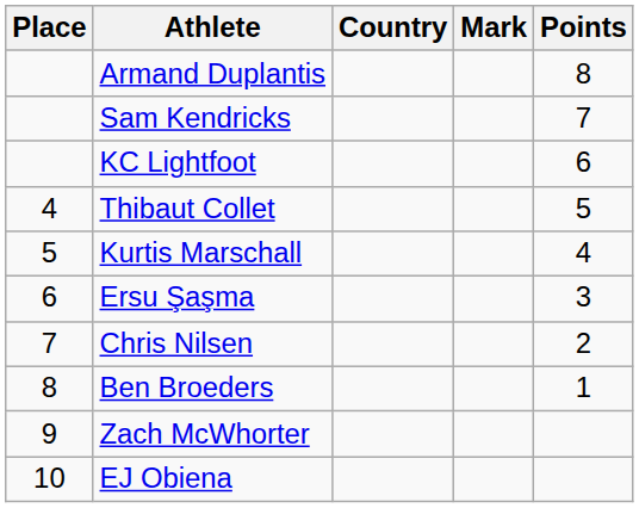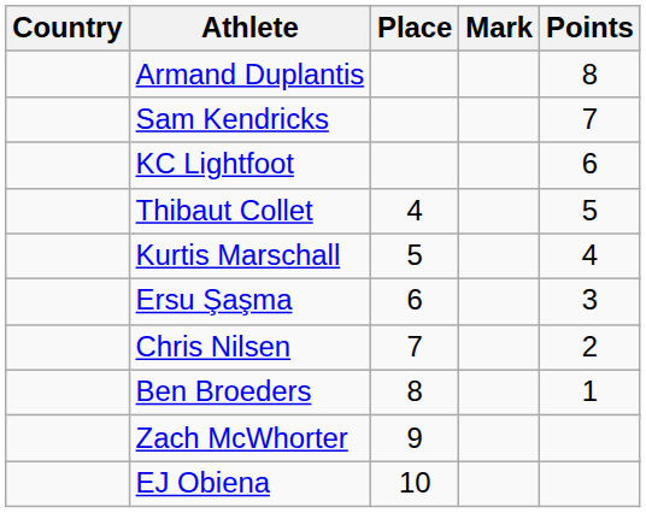 <table class="wikitable">
 <tr>
+<th>Country</th>
+<th>Athlete</th>
 <th>Place</th>
-<th>Athlete</th>
-<th>Country</th>
 <th>Mark</th>
 <th>Points</th>
 </tr>
 <tr>
+<td></td>
+<td><a href='#'>Armand Duplantis</a></td>
 <td align=center></td>
-<td><a href='#'>Armand Duplantis</a></td>
-<td></td>
 <td></td>
 <td align=center>8</td>
 </tr>
 <tr>
+<td></td>
+<td><a href='#'>Sam Kendricks</a></td>
 <td align=center></td>
-<td><a href='#'>Sam Kendricks</a></td>
-<td></td>
 <td></td>
 <td align=center>7</td>
 </tr>
 <tr>
+<td></td>
+<td><a href='#'>KC Lightfoot</a></td>
 <td align=center></td>
-<td><a href='#'>KC Lightfoot</a></td>
-<td></td>
 <td></td>
 <td align=center>6</td>
 </tr>
 <tr>
+<td></td>
+<td><a href='#'>Thibaut Collet</a></td>
 <td align=center>4</td>
-<td><a href='#'>Thibaut Collet</a></td>
-<td></td>
 <td></td>
 <td align=center>5</td>
 </tr>
 <tr>
+<td></td>
+<td><a href='#'>Kurtis Marschall</a></td>
 <td align=center>5</td>
-<td><a href='#'>Kurtis Marschall</a></td>
-<td></td>
 <td></td>
 <td align=center>4</td>
 </tr>
 <tr>
+<td></td>
+<td><a href='#'>Ersu Şaşma</a></td>
 <td align=center>6</td>
-<td><a href='#'>Ersu Şaşma</a></td>
-<td></td>
 <td></td>
 <td align=center>3</td>
 </tr>
 <tr>
+<td></td>
+<td><a href='#'>Chris Nilsen</a></td>
 <td align=center>7</td>
-<td><a href='#'>Chris Nilsen</a></td>
-<td></td>
 <td></td>
 <td align=center>2</td>
 </tr>
 <tr>
+<td></td>
+<td><a href='#'>Ben Broeders</a></td>
 <td align=center>8</td>
-<td><a href='#'>Ben Broeders</a></td>
-<td></td>
 <td></td>
 <td align=center>1</td>
 </tr>
 <tr>
+<td></td>
+<td><a href='#'>Zach McWhorter</a></td>
 <td align=center>9</td>
-<td><a href='#'>Zach McWhorter</a></td>
-<td></td>
 <td></td>
 <td align=center></td>
 </tr>
 <tr>
+<td></td>
+<td><a href='#'>EJ Obiena</a></td>
 <td align=center>10</td>
-<td><a href='#'>EJ Obiena</a></td>
-<td></td>
 <td></td>
 <td align=center></td>
 </tr>
 </table>
